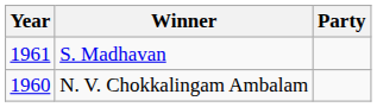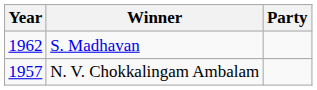 <table class="wikitable sortable">
 <tr>
 <th>Year</th>
 <th>Winner</th>
 <th colspan="2">Party</th>
 </tr>
 <tr>
-<td><a href='#'>1961</a></td>
+<td><a href='#'>1962</a></td>
 <td><a href='#'>S. Madhavan</a></td>
 <td></td>
 </tr>
 <tr>
-<td><a href='#'>1960</a></td>
+<td><a href='#'>1957</a></td>
 <td>N. V. Chokkalingam Ambalam</td>
 <td></td>
 </tr>
 </table>
